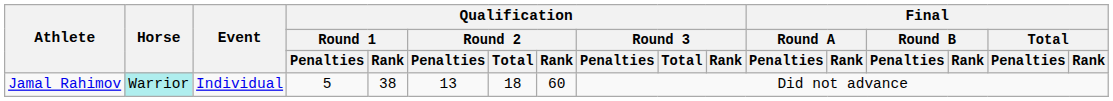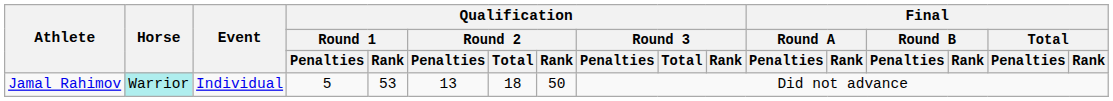 <table class="wikitable" style="font-size:90%">
 <tr>
 <th rowspan="3">Athlete</th>
 <th rowspan="3">Horse</th>
 <th rowspan="3">Event</th>
 <th colspan="8">Qualification</th>
 <th colspan="6">Final</th>
 </tr>
 <tr style="font-size:95%">
 <th colspan="2">Round 1</th>
 <th colspan="3">Round 2</th>
 <th colspan="3">Round 3</th>
 <th colspan="2">Round A</th>
 <th colspan="2">Round B</th>
 <th colspan="2">Total</th>
 </tr>
 <tr style="font-size:95%">
 <th>Penalties</th>
 <th>Rank</th>
 <th>Penalties</th>
 <th>Total</th>
 <th>Rank</th>
 <th>Penalties</th>
 <th>Total</th>
 <th>Rank</th>
 <th>Penalties</th>
 <th>Rank</th>
 <th>Penalties</th>
 <th>Rank</th>
 <th>Penalties</th>
 <th>Rank</th>
 </tr>
 <tr align=center>
 <td align=left><a href='#'>Jamal Rahimov</a></td>
 <td align=left style="background: paleturquoise;">Warrior</td>
 <td align=left><a href='#'>Individual</a></td>
 <td>5</td>
-<td>38</td>
+<td>53</td>
 <td>13</td>
 <td>18</td>
-<td>60</td>
+<td>50</td>
 <td colspan=9>Did not advance</td>
 </tr>
 </table>
